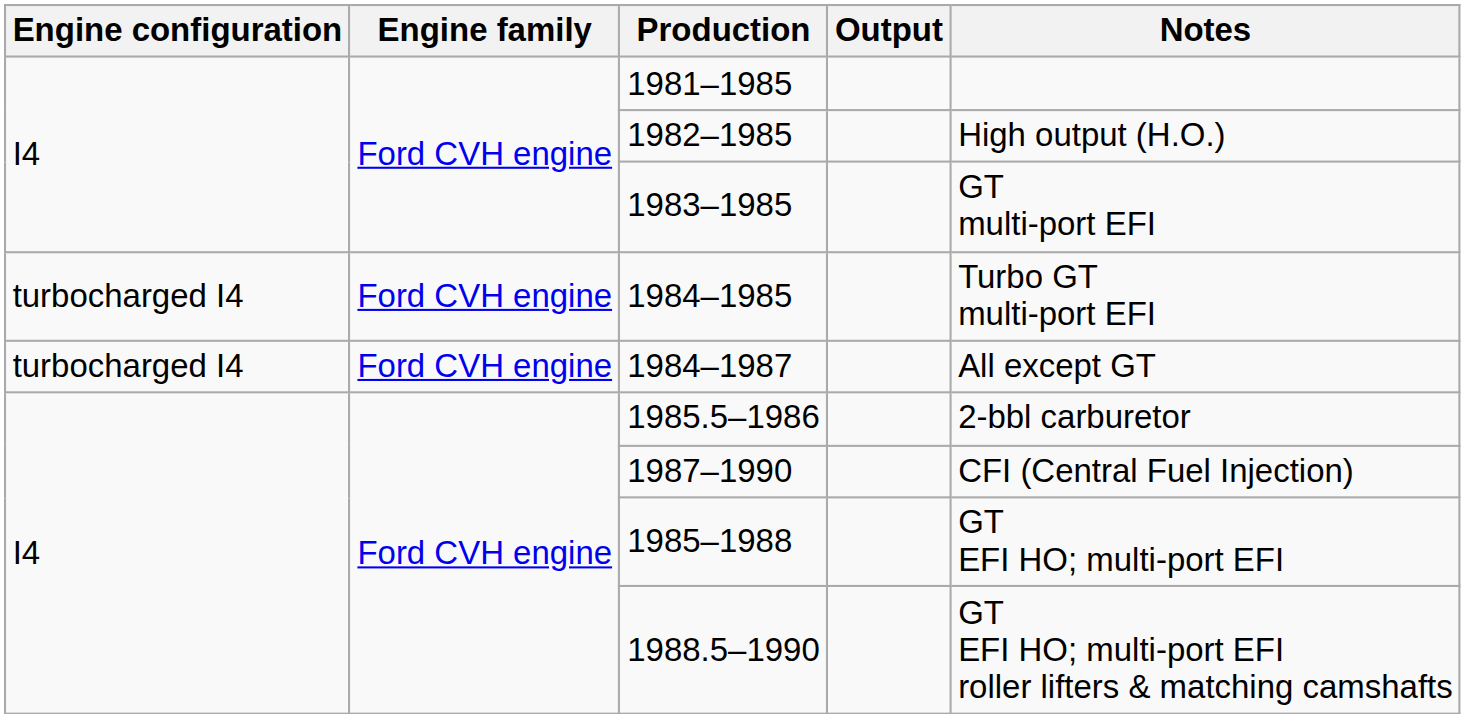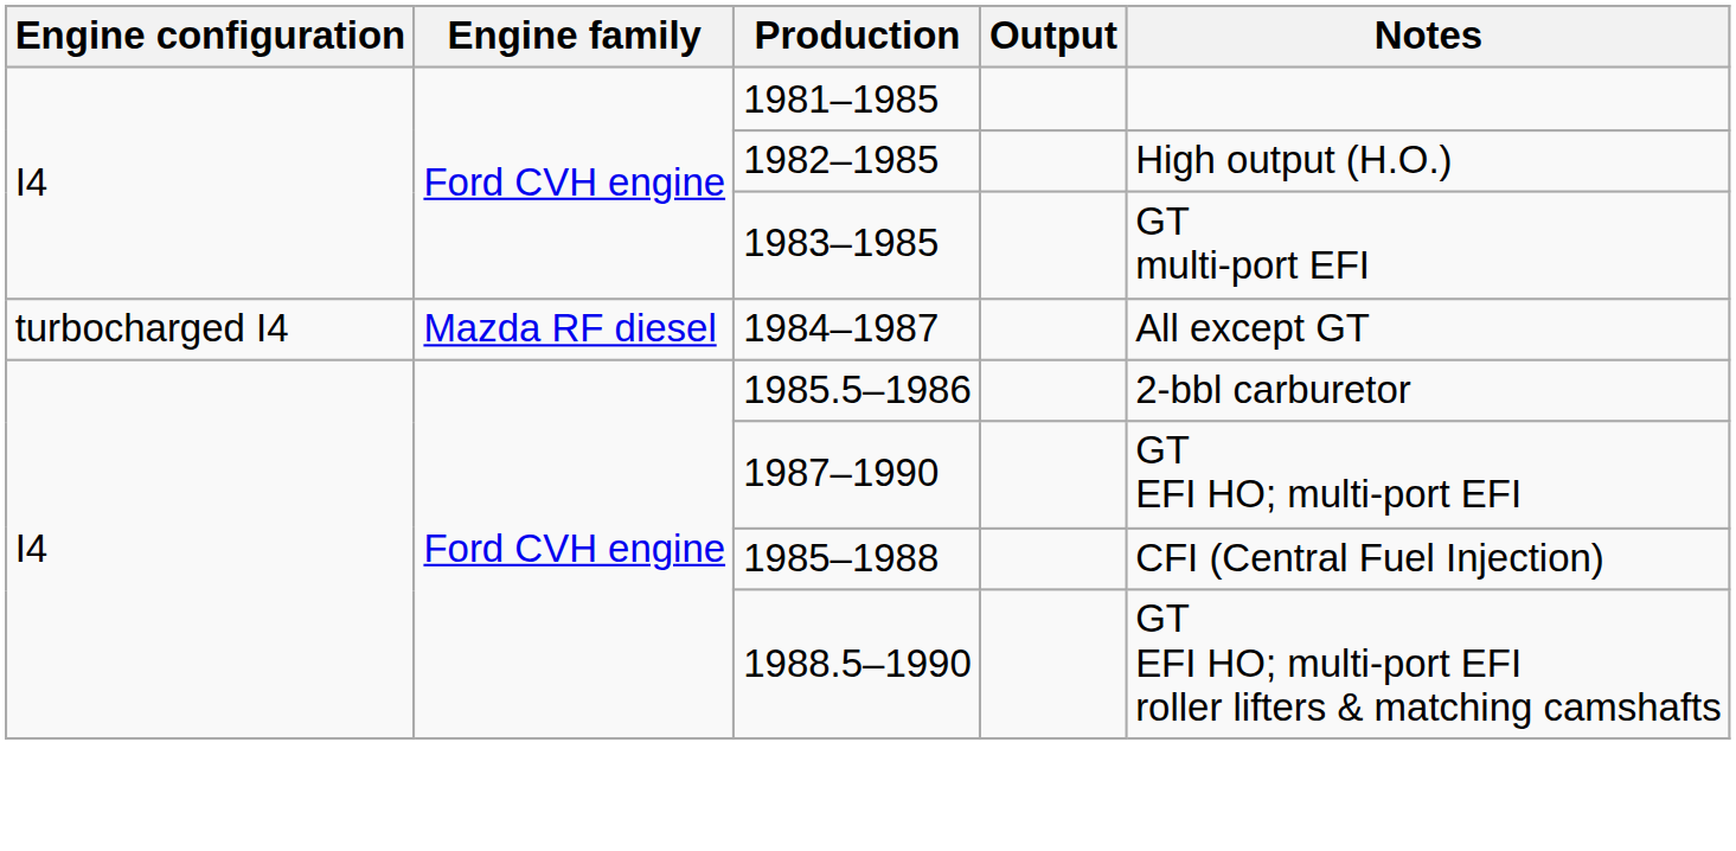 <table class="wikitable">
 <tr>
 <th>Engine configuration</th>
 <th>Engine family</th>
 <th>Production</th>
 <th>Output</th>
 <th>Notes</th>
 </tr>
 <tr>
 <td rowspan="3"> I4</td>
 <td rowspan="3"><a href='#'>Ford CVH engine</a></td>
 <td>1981–1985</td>
 <td></td>
 <td></td>
 </tr>
 <tr>
 <td>1982–1985</td>
 <td></td>
 <td>High output (H.O.)</td>
 </tr>
 <tr>
 <td>1983–1985</td>
 <td></td>
 <td>GT<br>multi-port EFI</td>
 </tr>
 <tr>
 <td> turbocharged I4</td>
-<td><a href='#'>Ford CVH engine</a></td>
-<td>1984–1985</td>
-<td></td>
-<td>Turbo GT<br>multi-port EFI</td>
-</tr>
-<tr>
-<td> turbocharged I4</td>
-<td><a href='#'>Ford CVH engine</a></td>
+<td><a href='#'>Mazda RF diesel</a></td>
 <td>1984–1987</td>
 <td></td>
 <td>All except GT</td>
 </tr>
 <tr>
 <td rowspan="4"> I4</td>
 <td rowspan="4"><a href='#'>Ford CVH engine</a></td>
 <td>1985.5–1986</td>
 <td></td>
 <td>2-bbl carburetor</td>
 </tr>
 <tr>
 <td>1987–1990</td>
 <td></td>
-<td>CFI (Central Fuel Injection)</td>
+<td>GT<br>EFI HO; multi-port EFI</td>
 </tr>
 <tr>
 <td>1985–1988</td>
 <td></td>
-<td>GT<br>EFI HO; multi-port EFI</td>
+<td>CFI (Central Fuel Injection)</td>
 </tr>
 <tr>
 <td>1988.5–1990</td>
 <td></td>
 <td>GT<br>EFI HO; multi-port EFI<br>roller lifters & matching camshafts</td>
 </tr>
 </table>
